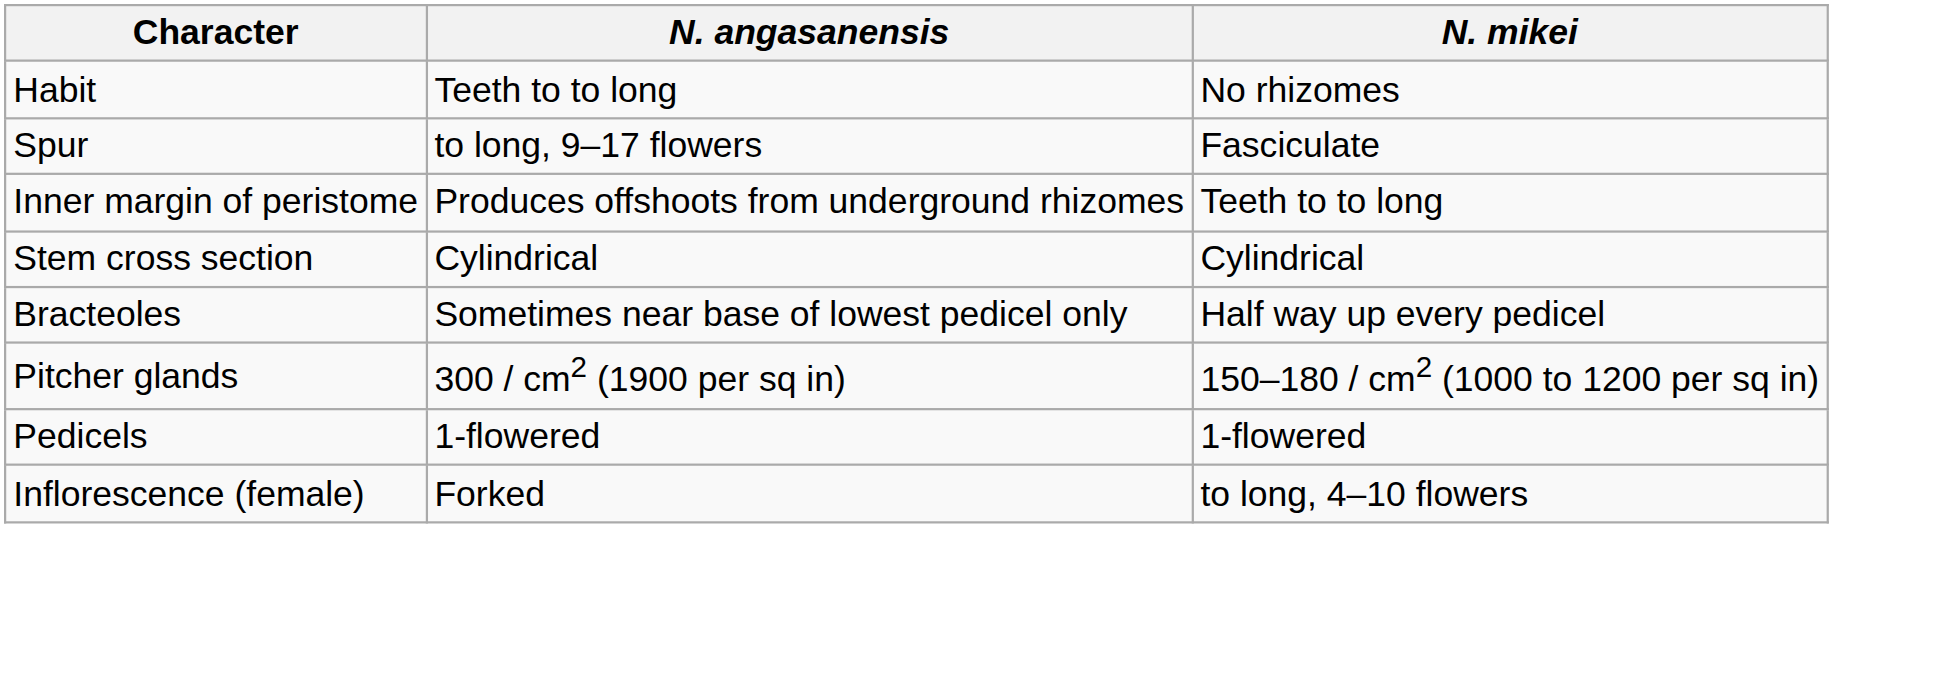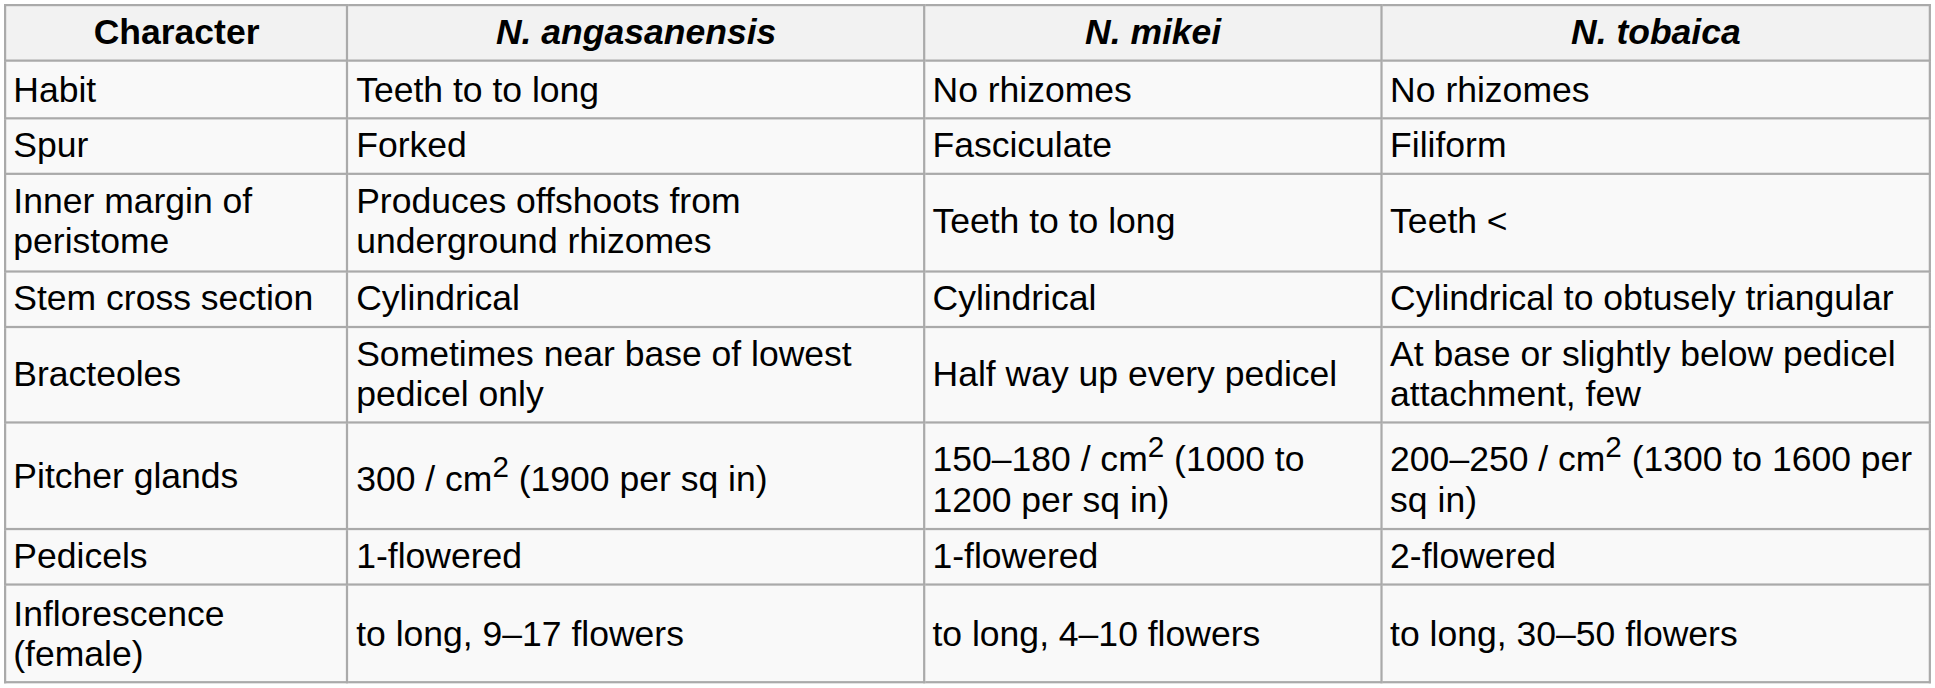 <table class="wikitable" text-align: left;">
 <tr>
 <th>Character</th>
 <th><em>N. angasanensis</em></th>
 <th><em>N. mikei</em></th>
+<th><em>N. tobaica</em></th>
 </tr>
 <tr>
 <td>Habit</td>
 <td>Teeth to  to  long</td>
 <td>No rhizomes</td>
+<td>No rhizomes</td>
 </tr>
 <tr>
 <td>Spur</td>
-<td> to  long, 9–17 flowers</td>
+<td>Forked</td>
 <td>Fasciculate</td>
+<td>Filiform</td>
 </tr>
 <tr>
 <td>Inner margin of peristome</td>
 <td>Produces offshoots from underground rhizomes</td>
 <td>Teeth to  to  long</td>
+<td>Teeth < </td>
 </tr>
 <tr>
 <td>Stem cross section</td>
 <td>Cylindrical</td>
 <td>Cylindrical</td>
+<td>Cylindrical to obtusely triangular</td>
 </tr>
 <tr>
 <td>Bracteoles</td>
 <td>Sometimes near base of lowest pedicel only</td>
 <td>Half way up every pedicel</td>
+<td>At base or slightly below pedicel attachment, few</td>
 </tr>
 <tr>
 <td>Pitcher glands</td>
 <td>300 / cm<sup>2</sup> (1900 per sq in)</td>
 <td>150–180 / cm<sup>2</sup> (1000 to 1200 per sq in)</td>
+<td>200–250 / cm<sup>2</sup> (1300 to 1600 per sq in)</td>
 </tr>
 <tr>
 <td>Pedicels</td>
 <td>1-flowered</td>
 <td>1-flowered</td>
+<td>2-flowered</td>
 </tr>
 <tr>
 <td>Inflorescence (female)</td>
-<td>Forked</td>
+<td> to  long, 9–17 flowers</td>
 <td> to  long, 4–10 flowers</td>
+<td> to  long, 30–50 flowers</td>
 </tr>
 </table>
